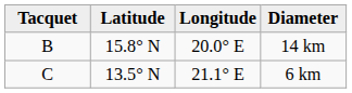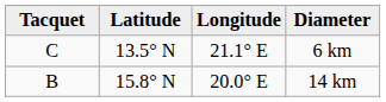 <table class="wikitable">
 <tr>
 <th width="25%" style="background:#eeeeee;">Tacquet</th>
 <th width="25%" style="background:#eeeeee;">Latitude</th>
 <th width="25%" style="background:#eeeeee;">Longitude</th>
 <th width="25%" style="background:#eeeeee;">Diameter</th>
 </tr>
 <tr>
+<td align="center">C</td>
+<td align="center">13.5° N</td>
+<td align="center">21.1° E</td>
+<td align="center">6 km</td>
+</tr>
+<tr>
 <td align="center">B</td>
 <td align="center">15.8° N</td>
 <td align="center">20.0° E</td>
 <td align="center">14 km</td>
 </tr>
-<tr>
-<td align="center">C</td>
-<td align="center">13.5° N</td>
-<td align="center">21.1° E</td>
-<td align="center">6 km</td>
-</tr>
 </table>
